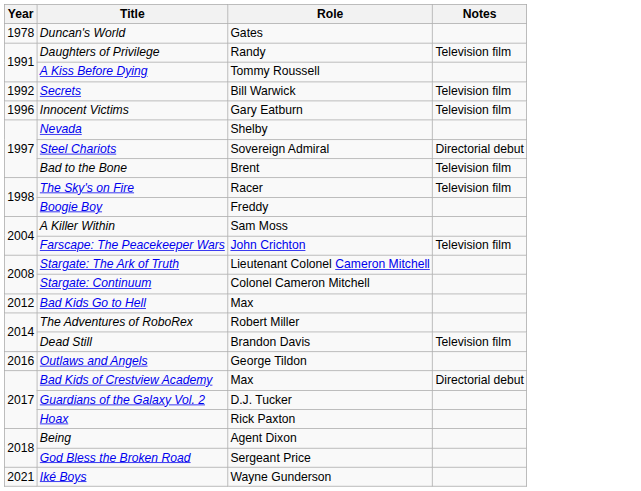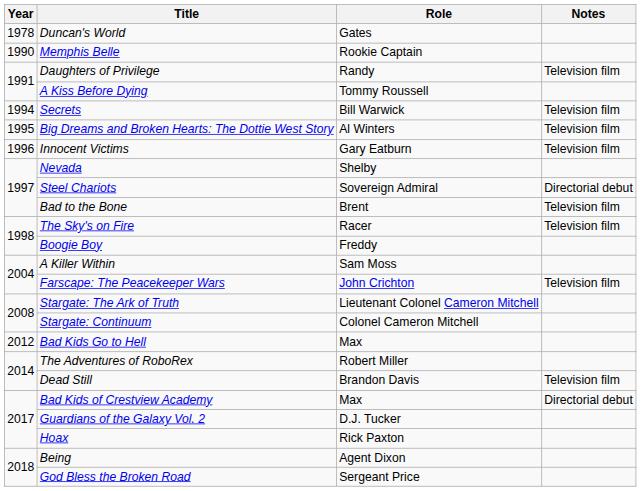 <table class="wikitable sortable">
 <tr>
 <th>Year</th>
 <th>Title</th>
 <th>Role</th>
 <th class="unsortable">Notes</th>
 </tr>
 <tr>
 <td>1978</td>
 <td><em>Duncan's World</em></td>
 <td>Gates</td>
 <td></td>
 </tr>
 <tr>
+<td>1990</td>
+<td><em><a href='#'>Memphis Belle</a></em></td>
+<td>Rookie Captain</td>
+<td></td>
+</tr>
+<tr>
 <td rowspan=2>1991</td>
 <td><em>Daughters of Privilege</em></td>
 <td>Randy</td>
 <td>Television film</td>
 </tr>
 <tr>
 <td><em><a href='#'>A Kiss Before Dying</a></em></td>
 <td>Tommy Roussell</td>
 <td></td>
 </tr>
 <tr>
-<td>1992</td>
+<td>1994</td>
 <td><em><a href='#'>Secrets</a></em></td>
 <td>Bill Warwick</td>
+<td>Television film</td>
+</tr>
+<tr>
+<td>1995</td>
+<td><em><a href='#'>Big Dreams and Broken Hearts: The Dottie West Story</a></em></td>
+<td>Al Winters</td>
 <td>Television film</td>
 </tr>
 <tr>
 <td>1996</td>
 <td><em>Innocent Victims</em></td>
 <td>Gary Eatburn</td>
 <td>Television film</td>
 </tr>
 <tr>
 <td rowspan=3>1997</td>
 <td><em><a href='#'>Nevada</a></em></td>
 <td>Shelby</td>
 <td></td>
 </tr>
 <tr>
 <td><em><a href='#'>Steel Chariots</a></em></td>
 <td>Sovereign Admiral</td>
 <td>Directorial debut</td>
 </tr>
 <tr>
 <td><em>Bad to the Bone</em></td>
 <td>Brent</td>
 <td>Television film</td>
 </tr>
 <tr>
 <td rowspan=2>1998</td>
 <td><em><a href='#'>The Sky's on Fire</a></em></td>
 <td>Racer</td>
 <td>Television film</td>
 </tr>
 <tr>
 <td><em><a href='#'>Boogie Boy</a></em></td>
 <td>Freddy</td>
 <td></td>
 </tr>
 <tr>
 <td rowspan=2>2004</td>
 <td><em>A Killer Within</em></td>
 <td>Sam Moss</td>
 <td></td>
 </tr>
 <tr>
 <td><em><a href='#'>Farscape: The Peacekeeper Wars</a></em></td>
 <td><a href='#'>John Crichton</a></td>
 <td>Television film</td>
 </tr>
 <tr>
 <td rowspan=2>2008</td>
 <td><em><a href='#'>Stargate: The Ark of Truth</a></em></td>
 <td>Lieutenant Colonel <a href='#'>Cameron Mitchell</a></td>
 <td></td>
 </tr>
 <tr>
 <td><em><a href='#'>Stargate: Continuum</a></em></td>
 <td>Colonel Cameron Mitchell</td>
 <td></td>
 </tr>
 <tr>
 <td>2012</td>
 <td><em><a href='#'>Bad Kids Go to Hell</a></em></td>
 <td>Max</td>
 <td></td>
 </tr>
 <tr>
 <td rowspan=2>2014</td>
 <td><em>The Adventures of RoboRex</em></td>
 <td>Robert Miller</td>
 <td></td>
 </tr>
 <tr>
 <td><em>Dead Still</em></td>
 <td>Brandon Davis</td>
 <td>Television film</td>
 </tr>
 <tr>
-<td>2016</td>
-<td><em><a href='#'>Outlaws and Angels</a></em></td>
-<td>George Tildon</td>
-<td></td>
-</tr>
-<tr>
 <td rowspan=3>2017</td>
 <td><em><a href='#'>Bad Kids of Crestview Academy</a></em></td>
 <td>Max</td>
 <td>Directorial debut</td>
 </tr>
 <tr>
 <td><em><a href='#'>Guardians of the Galaxy Vol. 2</a></em></td>
 <td>D.J. Tucker</td>
 <td></td>
 </tr>
 <tr>
 <td><em><a href='#'>Hoax</a></em></td>
 <td>Rick Paxton</td>
 <td></td>
 </tr>
 <tr>
 <td rowspan=2>2018</td>
 <td><em>Being</em></td>
 <td>Agent Dixon</td>
 <td></td>
 </tr>
 <tr>
 <td><em><a href='#'>God Bless the Broken Road</a></em></td>
 <td>Sergeant Price</td>
 <td></td>
 </tr>
-<tr>
-<td>2021</td>
-<td><em><a href='#'>Iké Boys</a></em></td>
-<td>Wayne Gunderson</td>
-<td></td>
-</tr>
 </table>
